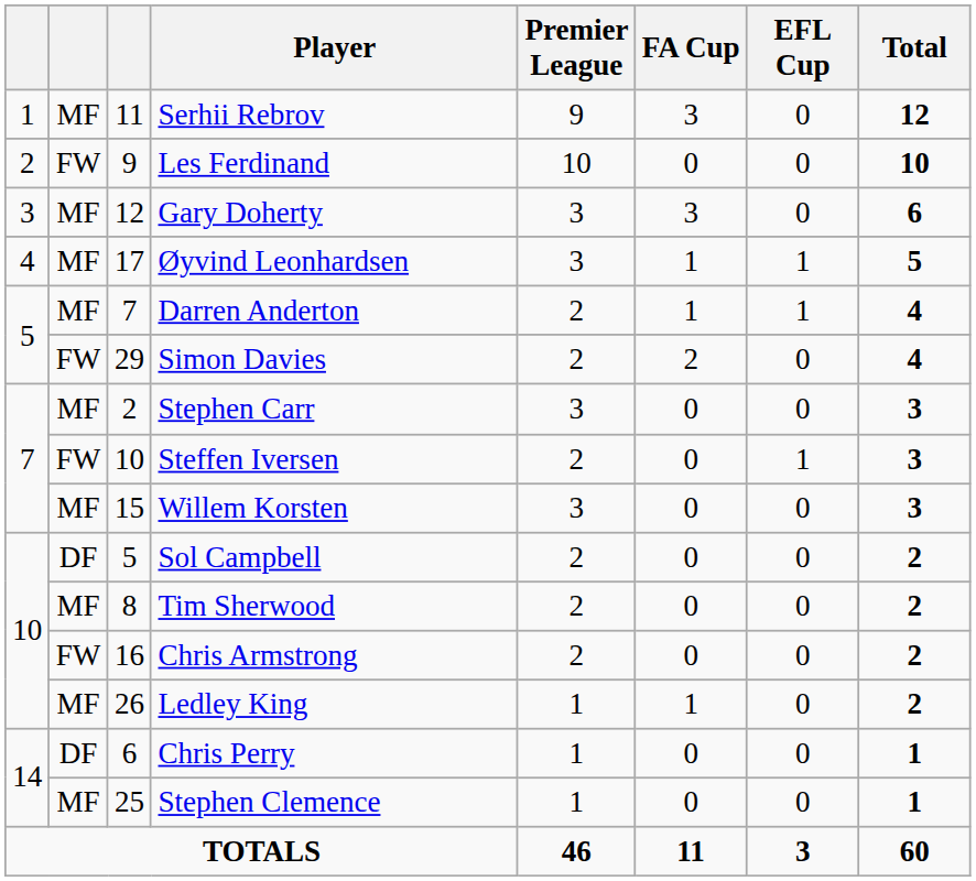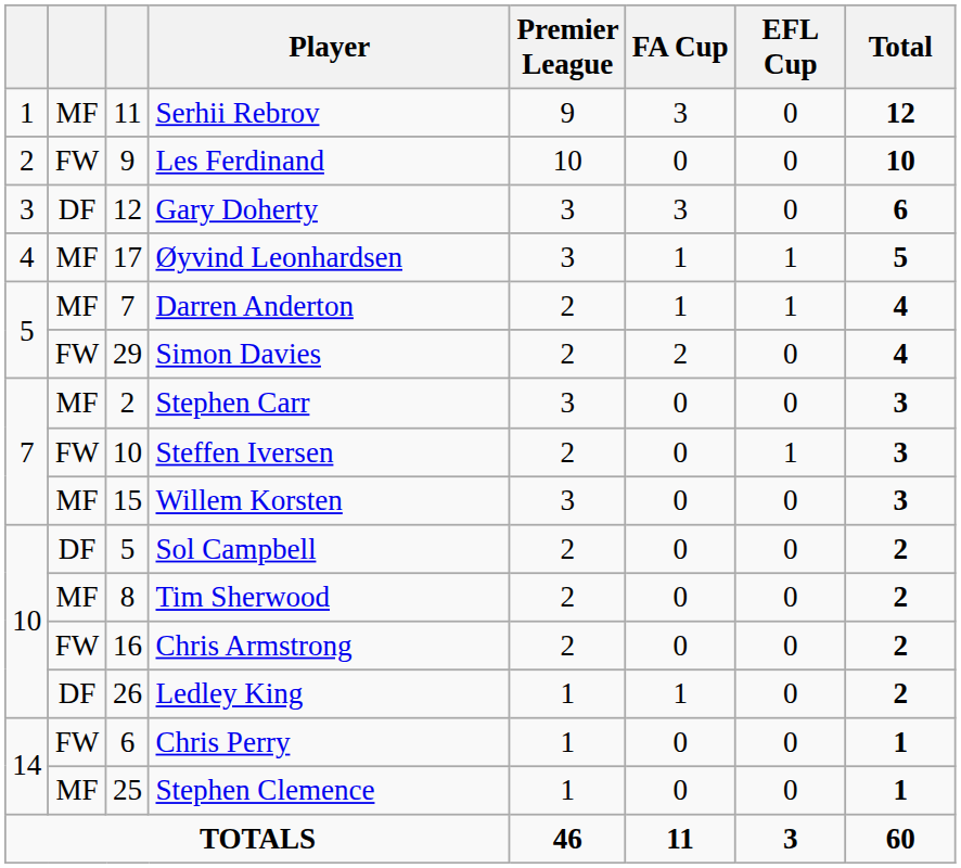 <table class="wikitable sortable" style="font-size: 95%; text-align: center;">
 <tr>
 <th width=10></th>
 <th width=10></th>
 <th width=10></th>
 <th width=180>Player</th>
 <th width=50>Premier League</th>
 <th width=50>FA Cup</th>
 <th width=50>EFL Cup</th>
 <th width=50>Total</th>
 </tr>
 <tr>
 <td>1</td>
 <td>MF</td>
 <td>11</td>
 <td align=left> <a href='#'>Serhii Rebrov</a></td>
 <td>9</td>
 <td>3</td>
 <td>0</td>
 <td><strong>12</strong></td>
 </tr>
 <tr>
 <td>2</td>
 <td>FW</td>
 <td>9</td>
 <td align=left> <a href='#'>Les Ferdinand</a></td>
 <td>10</td>
 <td>0</td>
 <td>0</td>
 <td><strong>10</strong></td>
 </tr>
 <tr>
 <td>3</td>
-<td>MF</td>
+<td>DF</td>
 <td>12</td>
 <td align="left"> <a href='#'>Gary Doherty</a></td>
 <td>3</td>
 <td>3</td>
 <td>0</td>
 <td><strong>6</strong></td>
 </tr>
 <tr>
 <td>4</td>
 <td>MF</td>
 <td>17</td>
 <td align="left"> <a href='#'>Øyvind Leonhardsen</a></td>
 <td>3</td>
 <td>1</td>
 <td>1</td>
 <td><strong>5</strong></td>
 </tr>
 <tr>
 <td rowspan="2">5</td>
 <td>MF</td>
 <td>7</td>
 <td align="left"> <a href='#'>Darren Anderton</a></td>
 <td>2</td>
 <td>1</td>
 <td>1</td>
 <td><strong>4</strong></td>
 </tr>
 <tr>
 <td>FW</td>
 <td>29</td>
 <td align="left"> <a href='#'>Simon Davies</a></td>
 <td>2</td>
 <td>2</td>
 <td>0</td>
 <td><strong>4</strong></td>
 </tr>
 <tr>
 <td rowspan="3">7</td>
 <td>MF</td>
 <td>2</td>
 <td align="left"> <a href='#'>Stephen Carr</a></td>
 <td>3</td>
 <td>0</td>
 <td>0</td>
 <td><strong>3</strong></td>
 </tr>
 <tr>
 <td>FW</td>
 <td>10</td>
 <td align="left"> <a href='#'>Steffen Iversen</a></td>
 <td>2</td>
 <td>0</td>
 <td>1</td>
 <td><strong>3</strong></td>
 </tr>
 <tr>
 <td>MF</td>
 <td>15</td>
 <td align="left"> <a href='#'>Willem Korsten</a></td>
 <td>3</td>
 <td>0</td>
 <td>0</td>
 <td><strong>3</strong></td>
 </tr>
 <tr>
 <td rowspan="4">10</td>
 <td>DF</td>
 <td>5</td>
 <td align="left"> <a href='#'>Sol Campbell</a></td>
 <td>2</td>
 <td>0</td>
 <td>0</td>
 <td><strong>2</strong></td>
 </tr>
 <tr>
 <td>MF</td>
 <td>8</td>
 <td align="left"> <a href='#'>Tim Sherwood</a></td>
 <td>2</td>
 <td>0</td>
 <td>0</td>
 <td><strong>2</strong></td>
 </tr>
 <tr>
 <td>FW</td>
 <td>16</td>
 <td align="left"> <a href='#'>Chris Armstrong</a></td>
 <td>2</td>
 <td>0</td>
 <td>0</td>
 <td><strong>2</strong></td>
 </tr>
 <tr>
-<td>MF</td>
+<td>DF</td>
 <td>26</td>
 <td align="left"> <a href='#'>Ledley King</a></td>
 <td>1</td>
 <td>1</td>
 <td>0</td>
 <td><strong>2</strong></td>
 </tr>
 <tr>
 <td rowspan="2">14</td>
-<td>DF</td>
+<td>FW</td>
 <td>6</td>
 <td align="left"> <a href='#'>Chris Perry</a></td>
 <td>1</td>
 <td>0</td>
 <td>0</td>
 <td><strong>1</strong></td>
 </tr>
 <tr>
 <td>MF</td>
 <td>25</td>
 <td align="left"> <a href='#'>Stephen Clemence</a></td>
 <td>1</td>
 <td>0</td>
 <td>0</td>
 <td><strong>1</strong></td>
 </tr>
 <tr>
 <td colspan="4"><strong>TOTALS</strong></td>
 <td><strong>46</strong></td>
 <td><strong>11</strong></td>
 <td><strong>3</strong></td>
 <td><strong>60</strong></td>
 </tr>
 </table>
